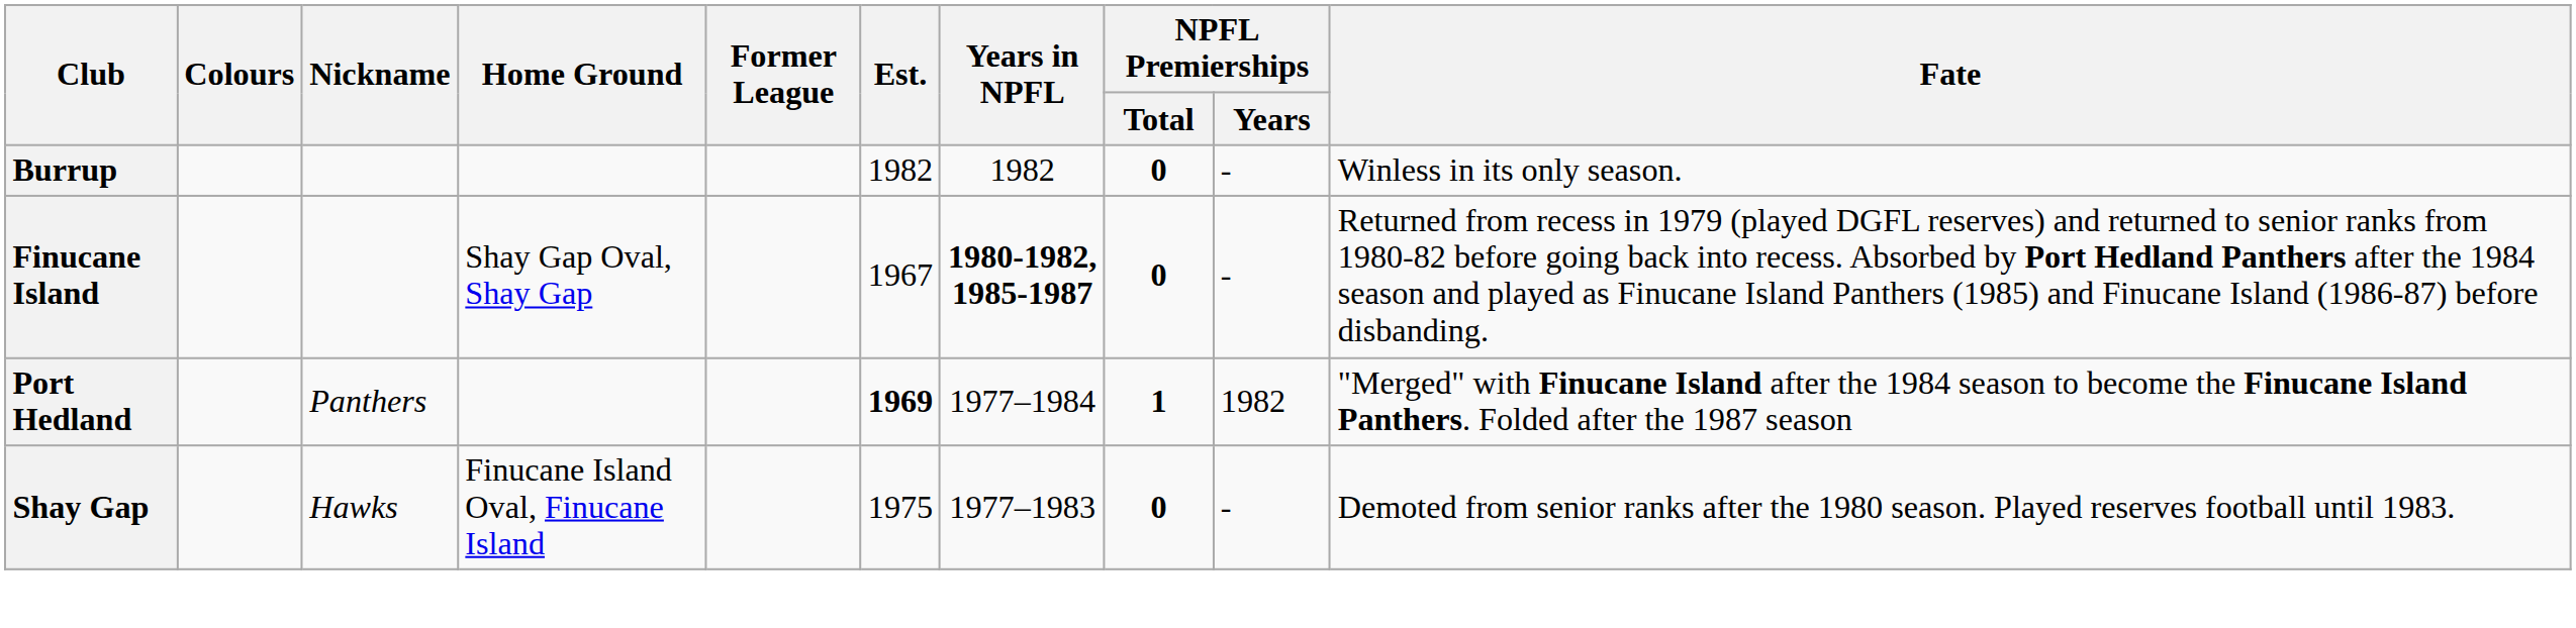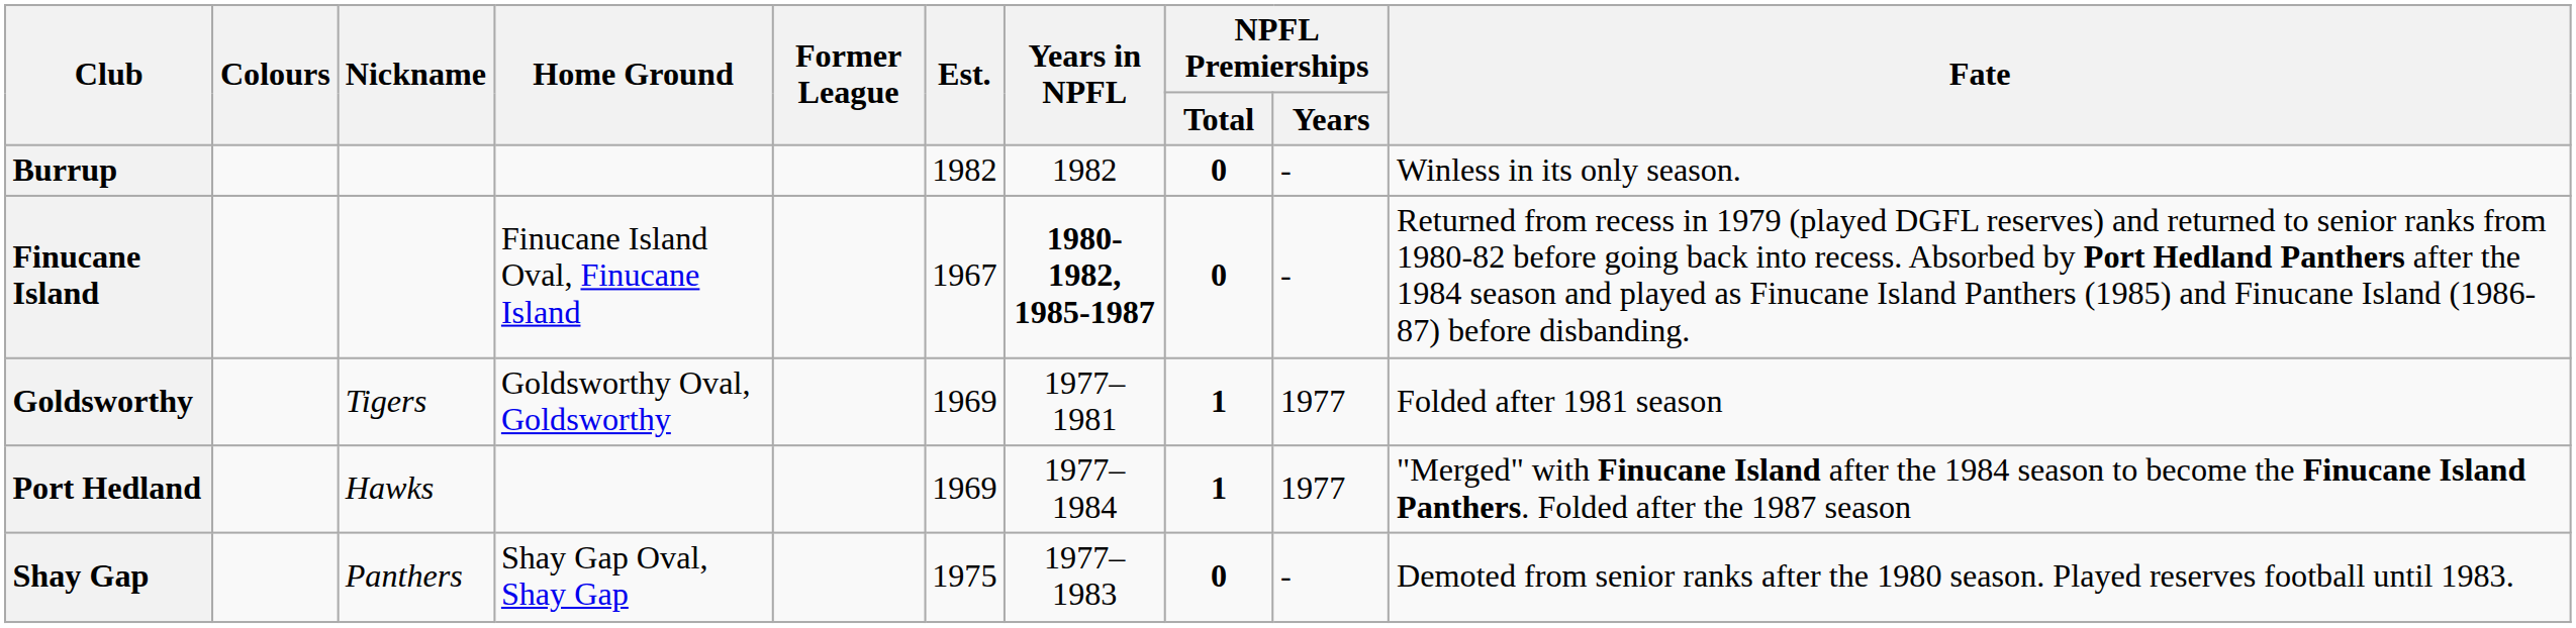 <table class="wikitable sortable" style="text-align:center; width:100%">
 <tr>
 <th rowspan="2">Club</th>
 <th rowspan="2">Colours</th>
 <th rowspan="2">Nickname</th>
 <th rowspan="2">Home Ground</th>
 <th rowspan="2">Former League</th>
 <th rowspan="2">Est.</th>
 <th rowspan="2">Years in NPFL</th>
 <th colspan="2">NPFL Premierships</th>
 <th rowspan="2">Fate</th>
 </tr>
 <tr>
 <th>Total</th>
 <th>Years</th>
 </tr>
 <tr>
 <th style="text-align:left">Burrup</th>
 <td></td>
 <td></td>
 <td align="left"></td>
 <td></td>
 <td>1982</td>
 <td>1982</td>
 <td><strong>0</strong></td>
 <td align="left">-</td>
 <td align="left">Winless in its only season.</td>
 </tr>
 <tr>
 <th style="text-align:left">Finucane Island</th>
 <td></td>
 <td></td>
-<td align="left">Shay Gap Oval, <a href='#'>Shay Gap</a></td>
+<td align="left">Finucane Island Oval, <a href='#'>Finucane Island</a></td>
 <td></td>
 <td>1967</td>
 <td><strong>1980-1982, 1985-1987</strong></td>
 <td><strong>0</strong></td>
 <td align="left">-</td>
 <td align="left">Returned from recess in 1979 (played DGFL reserves) and returned to senior ranks from 1980-82 before going back into recess. Absorbed by <strong>Port Hedland Panthers</strong> after the 1984 season and played as Finucane Island Panthers (1985) and Finucane Island (1986-87) before disbanding.</td>
 </tr>
 <tr>
+<th style="text-align:left">Goldsworthy</th>
+<td></td>
+<td align="left"><em>Tigers</em></td>
+<td align="left">Goldsworthy Oval, <a href='#'>Goldsworthy</a></td>
+<td></td>
+<td>1969</td>
+<td>1977–1981</td>
+<td><strong>1</strong></td>
+<td align="left">1977</td>
+<td align="left">Folded after 1981 season</td>
+</tr>
+<tr>
 <th style="text-align:left">Port Hedland</th>
 <td></td>
-<td align="left"><em>Panthers</em></td>
+<td align="left"><em>Hawks</em></td>
 <td></td>
 <td></td>
-<td><strong>1969</strong></td>
+<td>1969</td>
 <td>1977–1984</td>
 <td><strong>1</strong></td>
-<td align="left">1982</td>
+<td align="left">1977</td>
 <td align="left">"Merged" with <strong>Finucane Island</strong> after the 1984 season to become the <strong>Finucane Island Panthers</strong>. Folded after the 1987 season</td>
 </tr>
 <tr>
 <th style="text-align:left">Shay Gap</th>
 <td></td>
-<td align="left"><em>Hawks</em></td>
-<td align="left">Finucane Island Oval, <a href='#'>Finucane Island</a></td>
+<td align="left"><em>Panthers</em></td>
+<td align="left">Shay Gap Oval, <a href='#'>Shay Gap</a></td>
 <td></td>
 <td>1975</td>
 <td>1977–1983</td>
 <td><strong>0</strong></td>
 <td align="left">-</td>
 <td align="left">Demoted from senior ranks after the 1980 season. Played reserves football until 1983.</td>
 </tr>
 </table>
